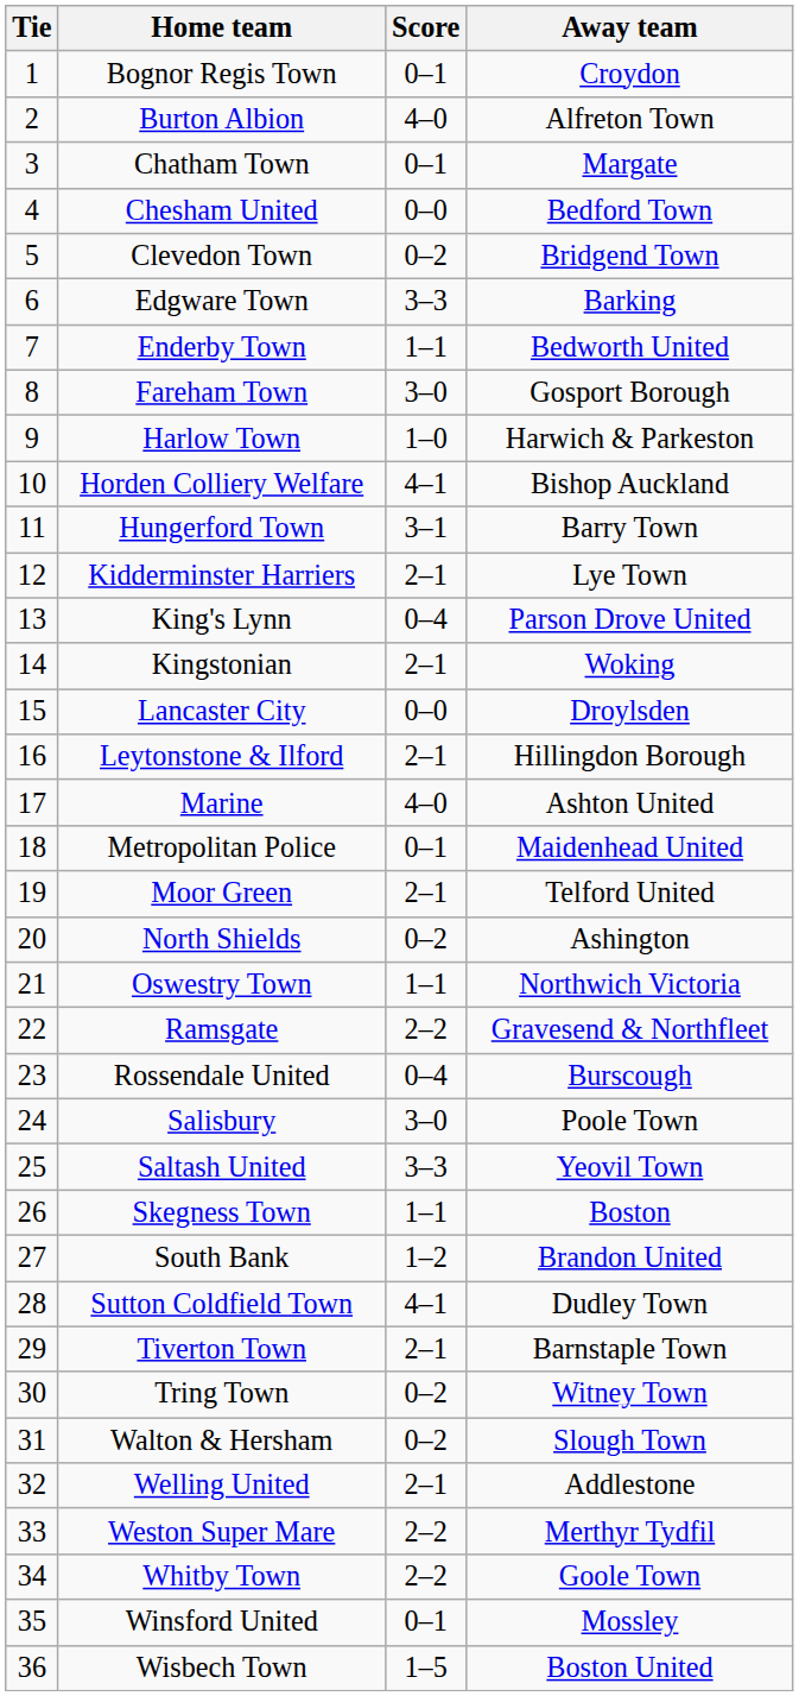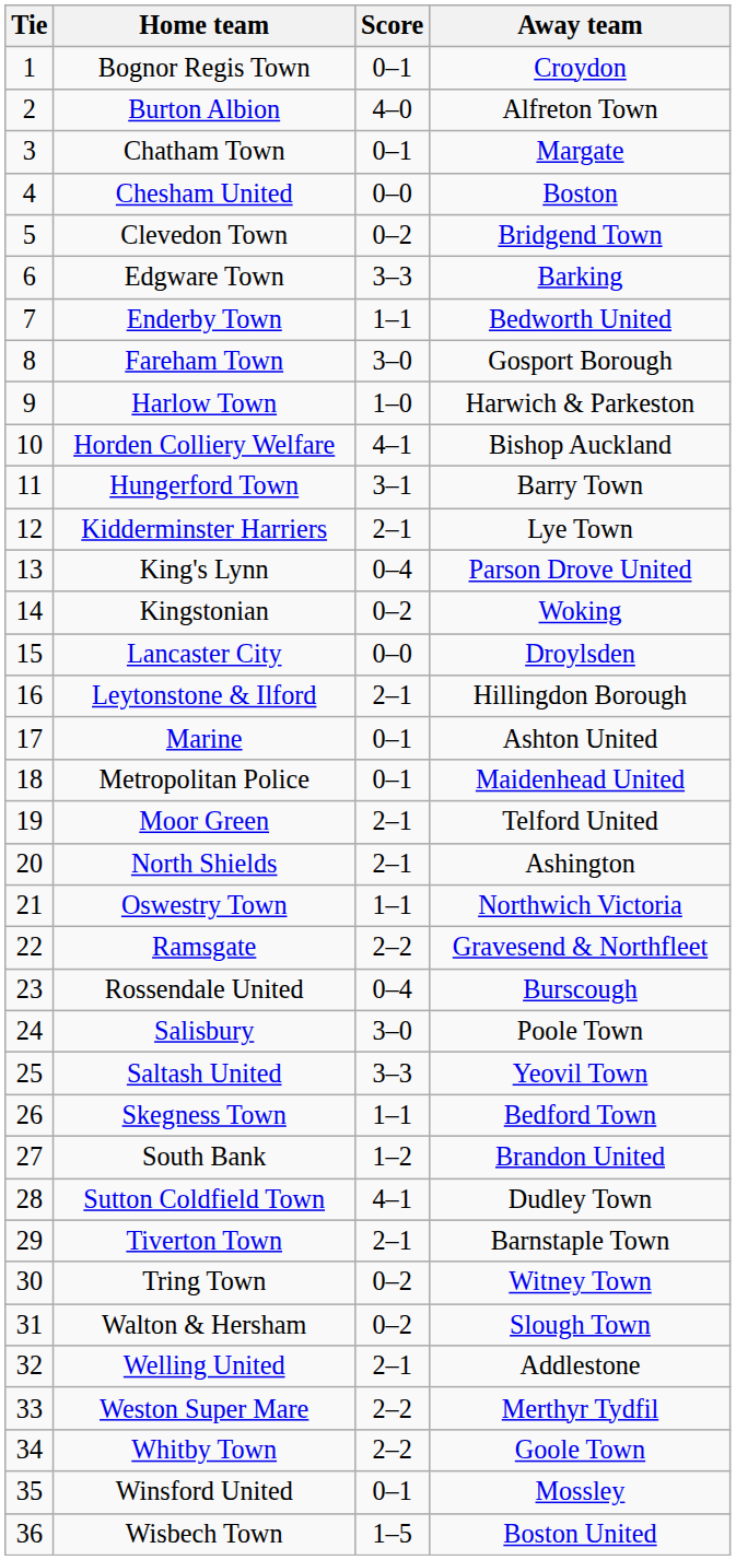 <table class="wikitable" style="text-align:center;">
 <tr>
 <th width=20>Tie</th>
 <th width=175>Home team</th>
 <th width=20>Score</th>
 <th width=175>Away team</th>
 </tr>
 <tr>
 <td>1</td>
 <td>Bognor Regis Town</td>
 <td>0–1</td>
 <td><a href='#'>Croydon</a></td>
 </tr>
 <tr>
 <td>2</td>
 <td><a href='#'>Burton Albion</a></td>
 <td>4–0</td>
 <td>Alfreton Town</td>
 </tr>
 <tr>
 <td>3</td>
 <td>Chatham Town</td>
 <td>0–1</td>
 <td><a href='#'>Margate</a></td>
 </tr>
 <tr>
 <td>4</td>
 <td><a href='#'>Chesham United</a></td>
 <td>0–0</td>
-<td><a href='#'>Bedford Town</a></td>
+<td><a href='#'>Boston</a></td>
 </tr>
 <tr>
 <td>5</td>
 <td>Clevedon Town</td>
 <td>0–2</td>
 <td><a href='#'>Bridgend Town</a></td>
 </tr>
 <tr>
 <td>6</td>
 <td>Edgware Town</td>
 <td>3–3</td>
 <td><a href='#'>Barking</a></td>
 </tr>
 <tr>
 <td>7</td>
 <td><a href='#'>Enderby Town</a></td>
 <td>1–1</td>
 <td><a href='#'>Bedworth United</a></td>
 </tr>
 <tr>
 <td>8</td>
 <td><a href='#'>Fareham Town</a></td>
 <td>3–0</td>
 <td>Gosport Borough</td>
 </tr>
 <tr>
 <td>9</td>
 <td><a href='#'>Harlow Town</a></td>
 <td>1–0</td>
 <td>Harwich & Parkeston</td>
 </tr>
 <tr>
 <td>10</td>
 <td><a href='#'>Horden Colliery Welfare</a></td>
 <td>4–1</td>
 <td>Bishop Auckland</td>
 </tr>
 <tr>
 <td>11</td>
 <td><a href='#'>Hungerford Town</a></td>
 <td>3–1</td>
 <td>Barry Town</td>
 </tr>
 <tr>
 <td>12</td>
 <td><a href='#'>Kidderminster Harriers</a></td>
 <td>2–1</td>
 <td>Lye Town</td>
 </tr>
 <tr>
 <td>13</td>
 <td>King's Lynn</td>
 <td>0–4</td>
 <td><a href='#'>Parson Drove United</a></td>
 </tr>
 <tr>
 <td>14</td>
 <td>Kingstonian</td>
-<td>2–1</td>
+<td>0–2</td>
 <td><a href='#'>Woking</a></td>
 </tr>
 <tr>
 <td>15</td>
 <td><a href='#'>Lancaster City</a></td>
 <td>0–0</td>
 <td><a href='#'>Droylsden</a></td>
 </tr>
 <tr>
 <td>16</td>
 <td><a href='#'>Leytonstone & Ilford</a></td>
 <td>2–1</td>
 <td>Hillingdon Borough</td>
 </tr>
 <tr>
 <td>17</td>
 <td><a href='#'>Marine</a></td>
-<td>4–0</td>
+<td>0–1</td>
 <td>Ashton United</td>
 </tr>
 <tr>
 <td>18</td>
 <td>Metropolitan Police</td>
 <td>0–1</td>
 <td><a href='#'>Maidenhead United</a></td>
 </tr>
 <tr>
 <td>19</td>
 <td><a href='#'>Moor Green</a></td>
 <td>2–1</td>
 <td>Telford United</td>
 </tr>
 <tr>
 <td>20</td>
 <td><a href='#'>North Shields</a></td>
-<td>0–2</td>
+<td>2–1</td>
 <td>Ashington</td>
 </tr>
 <tr>
 <td>21</td>
 <td><a href='#'>Oswestry Town</a></td>
 <td>1–1</td>
 <td><a href='#'>Northwich Victoria</a></td>
 </tr>
 <tr>
 <td>22</td>
 <td><a href='#'>Ramsgate</a></td>
 <td>2–2</td>
 <td><a href='#'>Gravesend & Northfleet</a></td>
 </tr>
 <tr>
 <td>23</td>
 <td>Rossendale United</td>
 <td>0–4</td>
 <td><a href='#'>Burscough</a></td>
 </tr>
 <tr>
 <td>24</td>
 <td><a href='#'>Salisbury</a></td>
 <td>3–0</td>
 <td>Poole Town</td>
 </tr>
 <tr>
 <td>25</td>
 <td><a href='#'>Saltash United</a></td>
 <td>3–3</td>
 <td><a href='#'>Yeovil Town</a></td>
 </tr>
 <tr>
 <td>26</td>
 <td><a href='#'>Skegness Town</a></td>
 <td>1–1</td>
-<td><a href='#'>Boston</a></td>
+<td><a href='#'>Bedford Town</a></td>
 </tr>
 <tr>
 <td>27</td>
 <td>South Bank</td>
 <td>1–2</td>
 <td><a href='#'>Brandon United</a></td>
 </tr>
 <tr>
 <td>28</td>
 <td><a href='#'>Sutton Coldfield Town</a></td>
 <td>4–1</td>
 <td>Dudley Town</td>
 </tr>
 <tr>
 <td>29</td>
 <td><a href='#'>Tiverton Town</a></td>
 <td>2–1</td>
 <td>Barnstaple Town</td>
 </tr>
 <tr>
 <td>30</td>
 <td>Tring Town</td>
 <td>0–2</td>
 <td><a href='#'>Witney Town</a></td>
 </tr>
 <tr>
 <td>31</td>
 <td>Walton & Hersham</td>
 <td>0–2</td>
 <td><a href='#'>Slough Town</a></td>
 </tr>
 <tr>
 <td>32</td>
 <td><a href='#'>Welling United</a></td>
 <td>2–1</td>
 <td>Addlestone</td>
 </tr>
 <tr>
 <td>33</td>
 <td><a href='#'>Weston Super Mare</a></td>
 <td>2–2</td>
 <td><a href='#'>Merthyr Tydfil</a></td>
 </tr>
 <tr>
 <td>34</td>
 <td><a href='#'>Whitby Town</a></td>
 <td>2–2</td>
 <td><a href='#'>Goole Town</a></td>
 </tr>
 <tr>
 <td>35</td>
 <td>Winsford United</td>
 <td>0–1</td>
 <td><a href='#'>Mossley</a></td>
 </tr>
 <tr>
 <td>36</td>
 <td>Wisbech Town</td>
 <td>1–5</td>
 <td><a href='#'>Boston United</a></td>
 </tr>
 </table>
